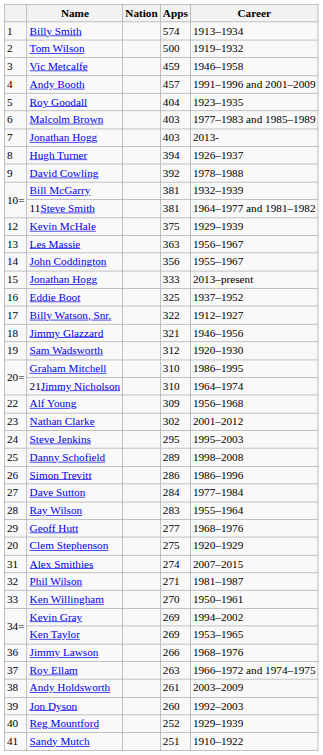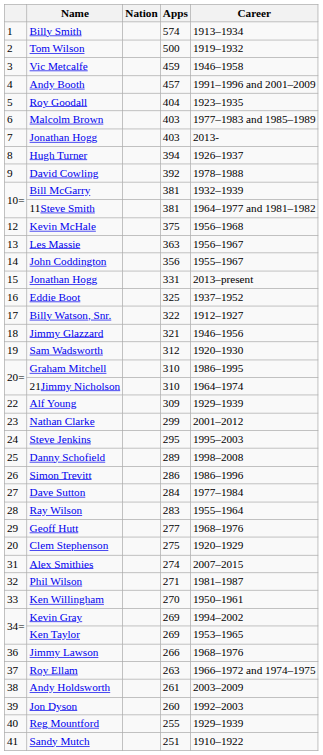 <table class="wikitable">
 <tr>
 <th></th>
 <th>Name</th>
 <th>Nation</th>
 <th>Apps</th>
 <th>Career</th>
 </tr>
 <tr>
 <td>1</td>
 <td><a href='#'>Billy Smith</a></td>
 <td></td>
 <td>574</td>
 <td>1913–1934</td>
 </tr>
 <tr>
 <td>2</td>
 <td><a href='#'>Tom Wilson</a></td>
 <td></td>
 <td>500</td>
 <td>1919–1932</td>
 </tr>
 <tr>
 <td>3</td>
 <td><a href='#'>Vic Metcalfe</a></td>
 <td></td>
 <td>459</td>
 <td>1946–1958</td>
 </tr>
 <tr>
 <td>4</td>
 <td><a href='#'>Andy Booth</a></td>
 <td></td>
 <td>457</td>
 <td>1991–1996 and 2001–2009</td>
 </tr>
 <tr>
 <td>5</td>
 <td><a href='#'>Roy Goodall</a></td>
 <td></td>
 <td>404</td>
 <td>1923–1935</td>
 </tr>
 <tr>
 <td>6</td>
 <td><a href='#'>Malcolm Brown</a></td>
 <td></td>
 <td>403</td>
 <td>1977–1983 and 1985–1989</td>
 </tr>
 <tr>
 <td>7</td>
 <td><a href='#'>Jonathan Hogg</a></td>
 <td></td>
 <td>403</td>
 <td>2013-</td>
 </tr>
 <tr>
 <td>8</td>
 <td><a href='#'>Hugh Turner</a></td>
 <td></td>
 <td>394</td>
 <td>1926–1937</td>
 </tr>
 <tr>
 <td>9</td>
 <td><a href='#'>David Cowling</a></td>
 <td></td>
 <td>392</td>
 <td>1978–1988</td>
 </tr>
 <tr>
 <td rowspan="2">10=</td>
 <td><a href='#'>Bill McGarry</a></td>
 <td></td>
 <td>381</td>
 <td>1932–1939</td>
 </tr>
 <tr>
 <td>11<a href='#'>Steve Smith</a></td>
 <td></td>
 <td>381</td>
 <td>1964–1977 and 1981–1982</td>
 </tr>
 <tr>
 <td>12</td>
 <td><a href='#'>Kevin McHale</a></td>
 <td></td>
 <td>375</td>
-<td>1929–1939</td>
+<td>1956–1968</td>
 </tr>
 <tr>
 <td>13</td>
 <td><a href='#'>Les Massie</a></td>
 <td></td>
 <td>363</td>
 <td>1956–1967</td>
 </tr>
 <tr>
 <td>14</td>
 <td><a href='#'>John Coddington</a></td>
 <td></td>
 <td>356</td>
 <td>1955–1967</td>
 </tr>
 <tr>
 <td>15</td>
 <td><a href='#'>Jonathan Hogg</a></td>
 <td></td>
-<td>333</td>
+<td>331</td>
 <td>2013–present</td>
 </tr>
 <tr>
 <td>16</td>
 <td><a href='#'>Eddie Boot</a></td>
 <td></td>
 <td>325</td>
 <td>1937–1952</td>
 </tr>
 <tr>
 <td>17</td>
 <td><a href='#'>Billy Watson, Snr.</a></td>
 <td></td>
 <td>322</td>
 <td>1912–1927</td>
 </tr>
 <tr>
 <td>18</td>
 <td><a href='#'>Jimmy Glazzard</a></td>
 <td></td>
 <td>321</td>
 <td>1946–1956</td>
 </tr>
 <tr>
 <td>19</td>
 <td><a href='#'>Sam Wadsworth</a></td>
 <td></td>
 <td>312</td>
 <td>1920–1930</td>
 </tr>
 <tr>
 <td rowspan="2">20=</td>
 <td><a href='#'>Graham Mitchell</a></td>
 <td></td>
 <td>310</td>
 <td>1986–1995</td>
 </tr>
 <tr>
 <td>21<a href='#'>Jimmy Nicholson</a></td>
 <td></td>
 <td>310</td>
 <td>1964–1974</td>
 </tr>
 <tr>
 <td>22</td>
 <td><a href='#'>Alf Young</a></td>
 <td></td>
 <td>309</td>
-<td>1956–1968</td>
+<td>1929–1939</td>
 </tr>
 <tr>
 <td>23</td>
 <td><a href='#'>Nathan Clarke</a></td>
 <td></td>
-<td>302</td>
+<td>299</td>
 <td>2001–2012</td>
 </tr>
 <tr>
 <td>24</td>
 <td><a href='#'>Steve Jenkins</a></td>
 <td></td>
 <td>295</td>
 <td>1995–2003</td>
 </tr>
 <tr>
 <td>25</td>
 <td><a href='#'>Danny Schofield</a></td>
 <td></td>
 <td>289</td>
 <td>1998–2008</td>
 </tr>
 <tr>
 <td>26</td>
 <td><a href='#'>Simon Trevitt</a></td>
 <td></td>
 <td>286</td>
 <td>1986–1996</td>
 </tr>
 <tr>
 <td>27</td>
 <td><a href='#'>Dave Sutton</a></td>
 <td></td>
 <td>284</td>
 <td>1977–1984</td>
 </tr>
 <tr>
 <td>28</td>
 <td><a href='#'>Ray Wilson</a></td>
 <td></td>
 <td>283</td>
 <td>1955–1964</td>
 </tr>
 <tr>
 <td>29</td>
 <td><a href='#'>Geoff Hutt</a></td>
 <td></td>
 <td>277</td>
 <td>1968–1976</td>
 </tr>
 <tr>
 <td>20</td>
 <td><a href='#'>Clem Stephenson</a></td>
 <td></td>
 <td>275</td>
 <td>1920–1929</td>
 </tr>
 <tr>
 <td>31</td>
 <td><a href='#'>Alex Smithies</a></td>
 <td></td>
 <td>274</td>
 <td>2007–2015</td>
 </tr>
 <tr>
 <td>32</td>
 <td><a href='#'>Phil Wilson</a></td>
 <td></td>
 <td>271</td>
 <td>1981–1987</td>
 </tr>
 <tr>
 <td>33</td>
 <td><a href='#'>Ken Willingham</a></td>
 <td></td>
 <td>270</td>
 <td>1950–1961</td>
 </tr>
 <tr>
 <td rowspan="2">34=</td>
 <td><a href='#'>Kevin Gray</a></td>
 <td></td>
 <td>269</td>
 <td>1994–2002</td>
 </tr>
 <tr>
 <td><a href='#'>Ken Taylor</a></td>
 <td></td>
 <td>269</td>
 <td>1953–1965</td>
 </tr>
 <tr>
 <td>36</td>
 <td><a href='#'>Jimmy Lawson</a></td>
 <td></td>
 <td>266</td>
 <td>1968–1976</td>
 </tr>
 <tr>
 <td>37</td>
 <td><a href='#'>Roy Ellam</a></td>
 <td></td>
 <td>263</td>
 <td>1966–1972 and 1974–1975</td>
 </tr>
 <tr>
 <td>38</td>
 <td><a href='#'>Andy Holdsworth</a></td>
 <td></td>
 <td>261</td>
 <td>2003–2009</td>
 </tr>
 <tr>
 <td>39</td>
 <td><a href='#'>Jon Dyson</a></td>
 <td></td>
 <td>260</td>
 <td>1992–2003</td>
 </tr>
 <tr>
 <td>40</td>
 <td><a href='#'>Reg Mountford</a></td>
 <td></td>
-<td>252</td>
+<td>255</td>
 <td>1929–1939</td>
 </tr>
 <tr>
 <td>41</td>
 <td><a href='#'>Sandy Mutch</a></td>
 <td></td>
 <td>251</td>
 <td>1910–1922</td>
 </tr>
 </table>
